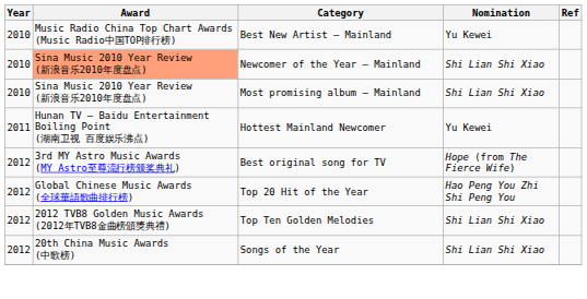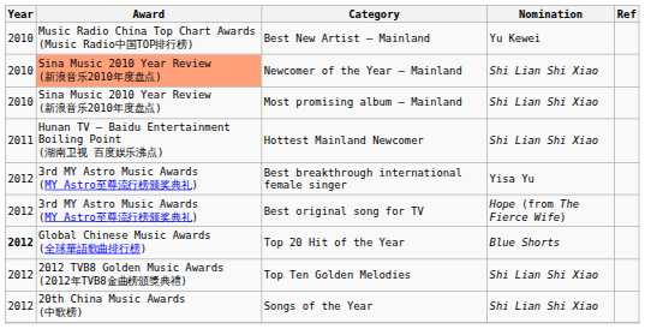 <table class="wikitable">
 <tr>
 <th>Year</th>
 <th width="270">Award</th>
 <th width="270">Category</th>
 <th width="150">Nomination</th>
 <th>Ref</th>
 </tr>
 <tr>
 <td>2010</td>
 <td>Music Radio China Top Chart Awards<br>(Music Radio中国TOP排行榜)</td>
 <td>Best New Artist – Mainland</td>
 <td>Yu Kewei</td>
 <td align="center"></td>
 </tr>
 <tr>
 <td>2010</td>
 <td style="background: lightsalmon;">Sina Music 2010 Year Review<br>(新浪音乐2010年度盘点)</td>
 <td>Newcomer of the Year – Mainland</td>
 <td><em>Shi Lian Shi Xiao</em></td>
 <td align="center"></td>
 </tr>
 <tr>
 <td>2010</td>
 <td>Sina Music 2010 Year Review<br>(新浪音乐2010年度盘点)</td>
 <td>Most promising album – Mainland</td>
 <td><em>Shi Lian Shi Xiao</em></td>
 <td align="center"></td>
 </tr>
 <tr>
 <td>2011</td>
 <td>Hunan TV – Baidu Entertainment Boiling Point<br>(湖南卫视 百度娱乐沸点)</td>
 <td>Hottest Mainland Newcomer</td>
-<td>Yu Kewei</td>
+<td><em>Shi Lian Shi Xiao</em></td>
+<td align="center"></td>
+</tr>
+<tr>
+<td>2012</td>
+<td>3rd MY Astro Music Awards<br>(<a href='#'>MY Astro至尊流行榜颁奖典礼</a>)</td>
+<td>Best breakthrough international female singer</td>
+<td>Yisa Yu</td>
 <td align="center"></td>
 </tr>
 <tr>
 <td>2012</td>
 <td>3rd MY Astro Music Awards<br>(<a href='#'>MY Astro至尊流行榜颁奖典礼</a>)</td>
 <td>Best original song for TV</td>
 <td><em>Hope</em> (from <em>The Fierce Wife</em>)</td>
 <td align="center"></td>
 </tr>
 <tr>
-<td>2012</td>
+<td><strong>2012</strong></td>
 <td>Global Chinese Music Awards<br>(<a href='#'>全球華語歌曲排行榜</a>)</td>
 <td>Top 20 Hit of the Year</td>
-<td><em>Hao Peng You Zhi Shi Peng You</em></td>
+<td><em>Blue Shorts</em></td>
 <td align="center"></td>
 </tr>
 <tr>
 <td>2012</td>
 <td>2012 TVB8 Golden Music Awards <br>(2012年TVB8金曲榜頒獎典禮)</td>
 <td>Top Ten Golden Melodies</td>
 <td><em>Shi Lian Shi Xiao</em></td>
 <td align="center"></td>
 </tr>
 <tr>
 <td>2012</td>
 <td>20th China Music Awards <br>(中歌榜)</td>
 <td>Songs of the Year</td>
 <td><em>Shi Lian Shi Xiao</em></td>
 <td align="center"></td>
 </tr>
 <tr>
 </tr>
 </table>
